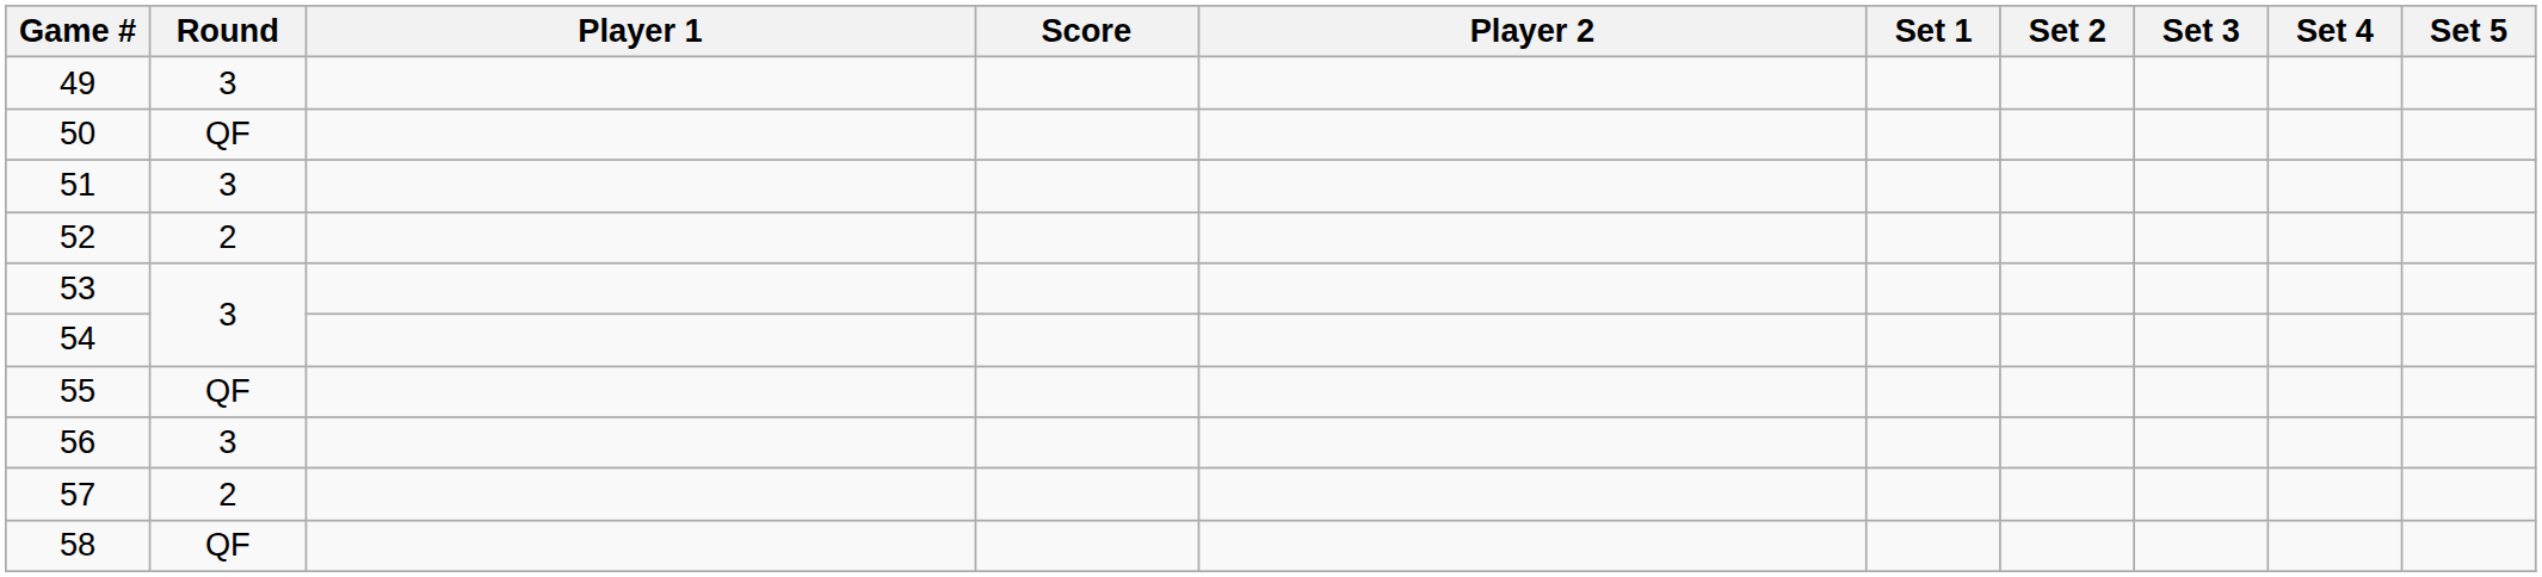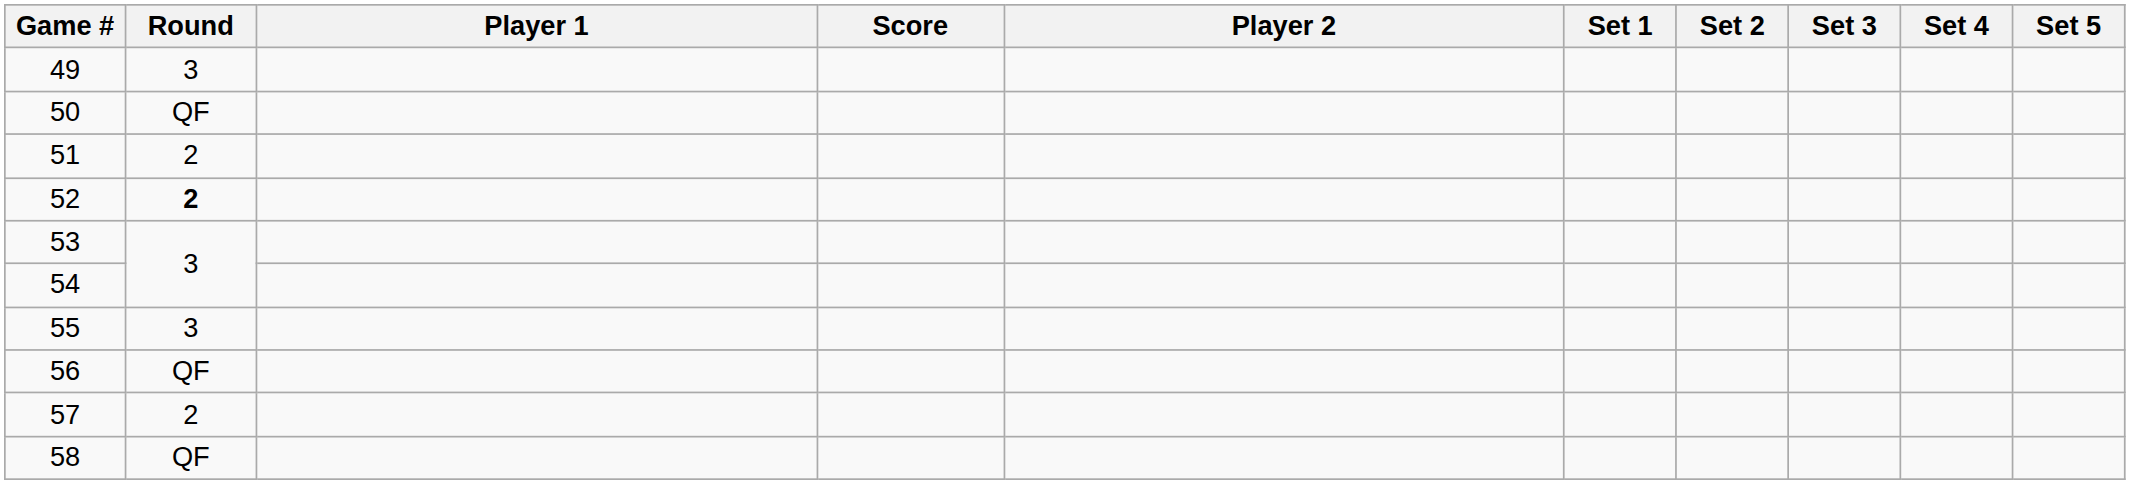 <table class="wikitable">
 <tr>
 <th width="2%">Game #</th>
 <th width="2%">Round</th>
 <th width="15%">Player 1</th>
 <th width="5%">Score</th>
 <th width="15%">Player 2</th>
 <th width="3%">Set 1</th>
 <th width="3%">Set 2</th>
 <th width="3%">Set 3</th>
 <th width="3%">Set 4</th>
 <th width="3%">Set 5</th>
 </tr>
 <tr style=text-align:center;>
 <td>49</td>
 <td>3</td>
 <td></td>
 <td></td>
 <td></td>
 <td></td>
 <td></td>
 <td></td>
 <td></td>
 <td></td>
 </tr>
 <tr style=text-align:center;>
 <td>50</td>
 <td>QF</td>
 <td></td>
 <td></td>
 <td></td>
 <td></td>
 <td></td>
 <td></td>
 <td></td>
 <td></td>
 </tr>
 <tr style=text-align:center;>
 <td>51</td>
-<td>3</td>
+<td>2</td>
 <td></td>
 <td></td>
 <td></td>
 <td></td>
 <td></td>
 <td></td>
 <td></td>
 <td></td>
 </tr>
 <tr style=text-align:center;>
 <td>52</td>
-<td>2</td>
+<td><strong>2</strong></td>
 <td></td>
 <td></td>
 <td></td>
 <td></td>
 <td></td>
 <td></td>
 <td></td>
 <td></td>
 </tr>
 <tr style=text-align:center;>
 <td>53</td>
 <td rowspan=2>3</td>
 <td></td>
 <td></td>
 <td></td>
 <td></td>
 <td></td>
 <td></td>
 <td></td>
 <td></td>
 </tr>
 <tr style=text-align:center;>
 <td>54</td>
 <td></td>
 <td></td>
 <td></td>
 <td></td>
 <td></td>
 <td></td>
 <td></td>
 <td></td>
 </tr>
 <tr style=text-align:center;>
 <td>55</td>
-<td>QF</td>
+<td>3</td>
 <td></td>
 <td></td>
 <td></td>
 <td></td>
 <td></td>
 <td></td>
 <td></td>
 <td></td>
 </tr>
 <tr style=text-align:center;>
 <td>56</td>
-<td>3</td>
+<td>QF</td>
 <td></td>
 <td></td>
 <td></td>
 <td></td>
 <td></td>
 <td></td>
 <td></td>
 <td></td>
 </tr>
 <tr style=text-align:center;>
 <td>57</td>
 <td>2</td>
 <td></td>
 <td></td>
 <td></td>
 <td></td>
 <td></td>
 <td></td>
 <td></td>
 <td></td>
 </tr>
 <tr style=text-align:center;>
 <td>58</td>
 <td>QF</td>
 <td></td>
 <td></td>
 <td></td>
 <td></td>
 <td></td>
 <td></td>
 <td></td>
 <td></td>
 </tr>
 </table>
